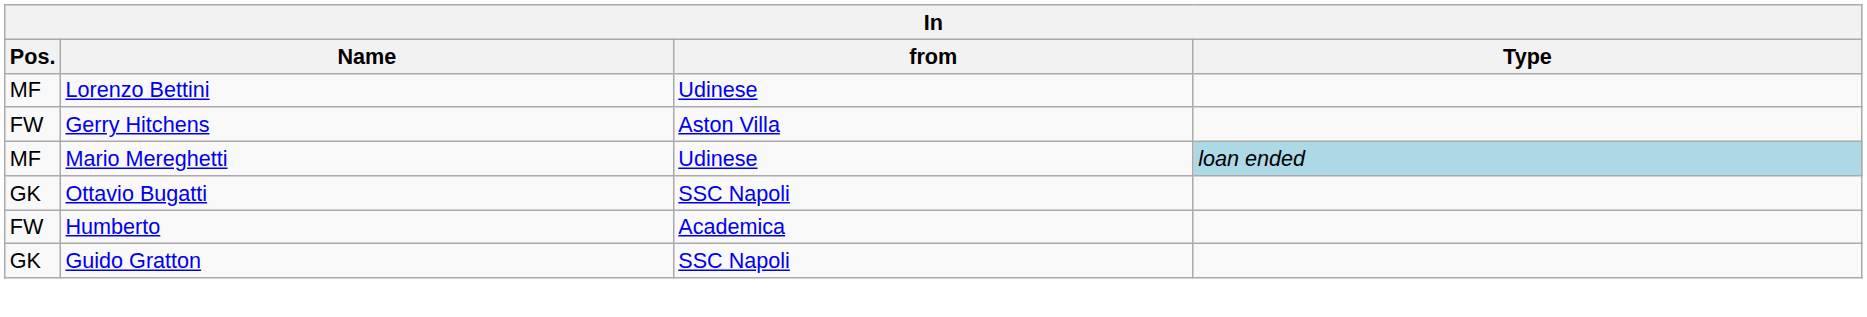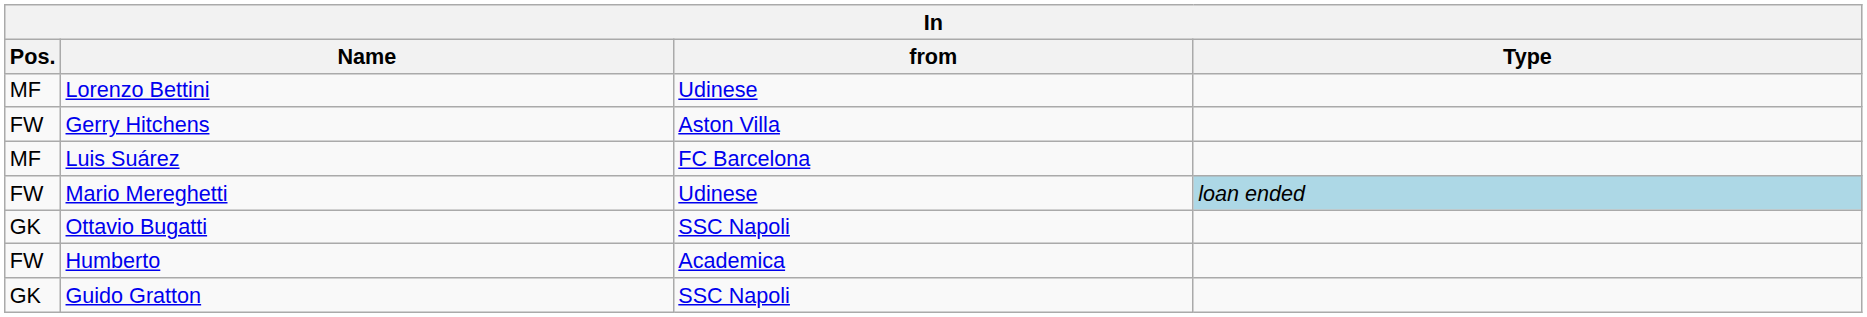 <table class="wikitable" style="font-size:90%;">
 <tr>
 <th colspan="4">In</th>
 </tr>
 <tr>
 <th width=3%>Pos.</th>
 <th width=33%>Name</th>
 <th width=28%>from</th>
 <th width=36%>Type</th>
 </tr>
 <tr>
 <td>MF</td>
 <td><a href='#'>Lorenzo Bettini</a></td>
 <td><a href='#'>Udinese</a></td>
 <td></td>
 </tr>
 <tr>
 <td>FW</td>
 <td><a href='#'>Gerry Hitchens</a></td>
 <td><a href='#'>Aston Villa</a></td>
 <td></td>
 </tr>
 <tr>
 <td>MF</td>
+<td><a href='#'>Luis Suárez</a></td>
+<td><a href='#'>FC Barcelona</a></td>
+<td></td>
+</tr>
+<tr>
+<td>FW</td>
 <td><a href='#'>Mario Mereghetti</a></td>
 <td><a href='#'>Udinese</a></td>
 <td style="background: lightblue;"><em>loan ended</em></td>
 </tr>
 <tr>
 <td>GK</td>
 <td><a href='#'>Ottavio Bugatti</a></td>
 <td><a href='#'>SSC Napoli</a></td>
 <td></td>
 </tr>
 <tr>
 <td>FW</td>
 <td><a href='#'>Humberto</a></td>
 <td><a href='#'>Academica</a></td>
 <td></td>
 </tr>
 <tr>
 <td>GK</td>
 <td><a href='#'>Guido Gratton</a></td>
 <td><a href='#'>SSC Napoli</a></td>
 <td></td>
 </tr>
 </table>
